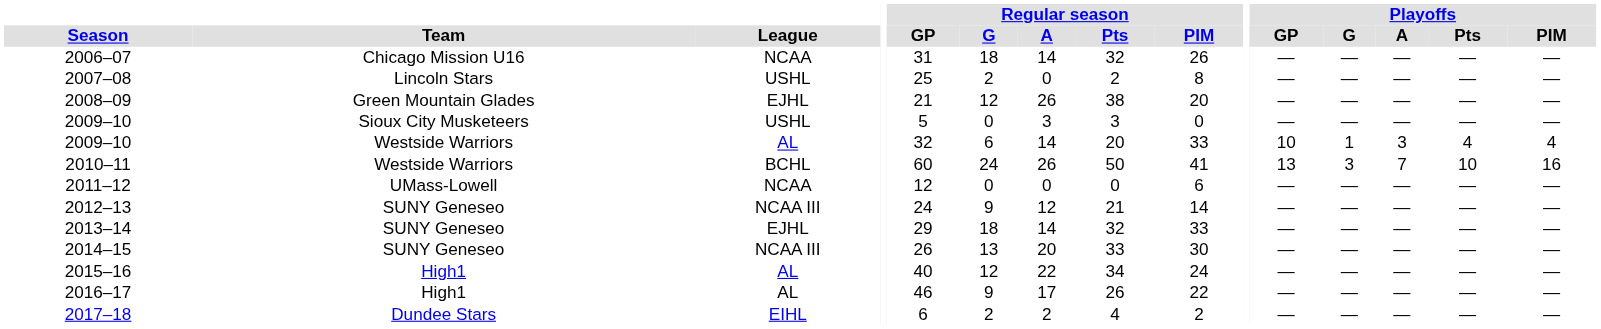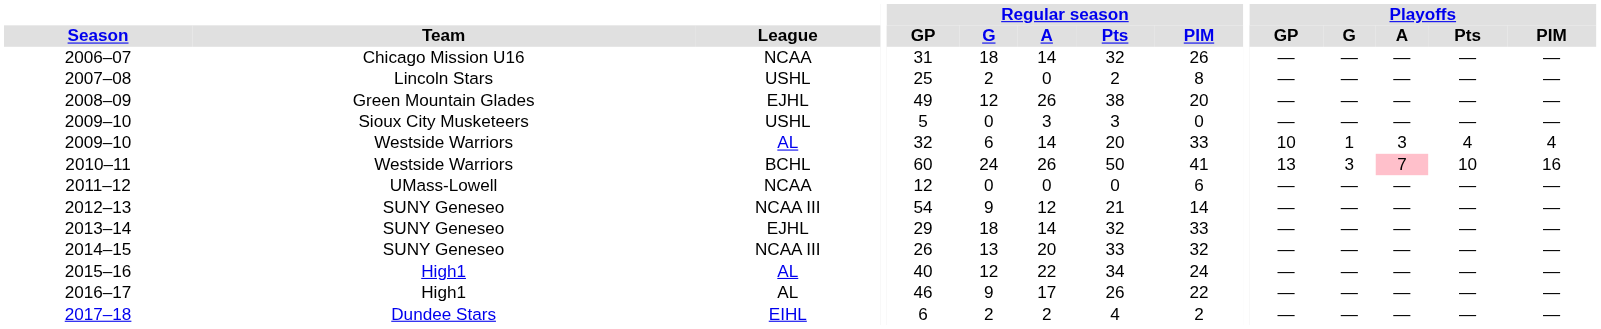 <table border="0" cellpadding="1" cellspacing="0" style="text-align:center; width:75%">
 <tr bgcolor="#e0e0e0">
 <th colspan="3" bgcolor="#ffffff"></th>
 <th rowspan="99" bgcolor="#ffffff"></th>
 <th colspan="5"><a href='#'>Regular season</a></th>
 <th rowspan="99" bgcolor="#ffffff"></th>
 <th colspan="5"><a href='#'>Playoffs</a></th>
 </tr>
 <tr bgcolor="#e0e0e0">
 <th><a href='#'>Season</a></th>
 <th>Team</th>
 <th>League</th>
 <th>GP</th>
 <th><a href='#'>G</a></th>
 <th><a href='#'>A</a></th>
 <th><a href='#'>Pts</a></th>
 <th><a href='#'>PIM</a></th>
 <th>GP</th>
 <th>G</th>
 <th>A</th>
 <th>Pts</th>
 <th>PIM</th>
 </tr>
 <tr ALIGN="center">
 <td>2006–07</td>
 <td>Chicago Mission U16</td>
 <td>NCAA</td>
 <td>31</td>
 <td>18</td>
 <td>14</td>
 <td>32</td>
 <td>26</td>
 <td>—</td>
 <td>—</td>
 <td>—</td>
 <td>—</td>
 <td>—</td>
 </tr>
 <tr ALIGN="center">
 <td>2007–08</td>
 <td>Lincoln Stars</td>
 <td>USHL</td>
 <td>25</td>
 <td>2</td>
 <td>0</td>
 <td>2</td>
 <td>8</td>
 <td>—</td>
 <td>—</td>
 <td>—</td>
 <td>—</td>
 <td>—</td>
 </tr>
 <tr ALIGN="center">
 <td>2008–09</td>
 <td>Green Mountain Glades</td>
 <td>EJHL</td>
-<td>21</td>
+<td>49</td>
 <td>12</td>
 <td>26</td>
 <td>38</td>
 <td>20</td>
 <td>—</td>
 <td>—</td>
 <td>—</td>
 <td>—</td>
 <td>—</td>
 </tr>
 <tr ALIGN="center">
 <td>2009–10</td>
 <td>Sioux City Musketeers</td>
 <td>USHL</td>
 <td>5</td>
 <td>0</td>
 <td>3</td>
 <td>3</td>
 <td>0</td>
 <td>—</td>
 <td>—</td>
 <td>—</td>
 <td>—</td>
 <td>—</td>
 </tr>
 <tr ALIGN="center">
 <td>2009–10</td>
 <td>Westside Warriors</td>
 <td><a href='#'>AL</a></td>
 <td>32</td>
 <td>6</td>
 <td>14</td>
 <td>20</td>
 <td>33</td>
 <td>10</td>
 <td>1</td>
 <td>3</td>
 <td>4</td>
 <td>4</td>
 </tr>
 <tr ALIGN="center">
 <td>2010–11</td>
 <td>Westside Warriors</td>
 <td>BCHL</td>
 <td>60</td>
 <td>24</td>
 <td>26</td>
 <td>50</td>
 <td>41</td>
 <td>13</td>
 <td>3</td>
-<td>7</td>
+<td style="background: pink;">7</td>
 <td>10</td>
 <td>16</td>
 </tr>
 <tr ALIGN="center">
 <td>2011–12</td>
 <td>UMass-Lowell</td>
 <td>NCAA</td>
 <td>12</td>
 <td>0</td>
 <td>0</td>
 <td>0</td>
 <td>6</td>
 <td>—</td>
 <td>—</td>
 <td>—</td>
 <td>—</td>
 <td>—</td>
 </tr>
 <tr ALIGN="center">
 <td>2012–13</td>
 <td>SUNY Geneseo</td>
 <td>NCAA III</td>
-<td>24</td>
+<td>54</td>
 <td>9</td>
 <td>12</td>
 <td>21</td>
 <td>14</td>
 <td>—</td>
 <td>—</td>
 <td>—</td>
 <td>—</td>
 <td>—</td>
 </tr>
 <tr ALIGN="center">
 <td>2013–14</td>
 <td>SUNY Geneseo</td>
 <td>EJHL</td>
 <td>29</td>
 <td>18</td>
 <td>14</td>
 <td>32</td>
 <td>33</td>
 <td>—</td>
 <td>—</td>
 <td>—</td>
 <td>—</td>
 <td>—</td>
 </tr>
 <tr ALIGN="center">
 <td>2014–15</td>
 <td>SUNY Geneseo</td>
 <td>NCAA III</td>
 <td>26</td>
 <td>13</td>
 <td>20</td>
 <td>33</td>
-<td>30</td>
+<td>32</td>
 <td>—</td>
 <td>—</td>
 <td>—</td>
 <td>—</td>
 <td>—</td>
 </tr>
 <tr ALIGN="center">
 <td>2015–16</td>
 <td><a href='#'>High1</a></td>
 <td><a href='#'>AL</a></td>
 <td>40</td>
 <td>12</td>
 <td>22</td>
 <td>34</td>
 <td>24</td>
 <td>—</td>
 <td>—</td>
 <td>—</td>
 <td>—</td>
 <td>—</td>
 </tr>
 <tr ALIGN="center">
 <td>2016–17</td>
 <td>High1</td>
 <td>AL</td>
 <td>46</td>
 <td>9</td>
 <td>17</td>
 <td>26</td>
 <td>22</td>
 <td>—</td>
 <td>—</td>
 <td>—</td>
 <td>—</td>
 <td>—</td>
 </tr>
 <tr ALIGN="center">
 <td><a href='#'>2017–18</a></td>
 <td><a href='#'>Dundee Stars</a></td>
 <td><a href='#'>EIHL</a></td>
 <td>6</td>
 <td>2</td>
 <td>2</td>
 <td>4</td>
 <td>2</td>
 <td>—</td>
 <td>—</td>
 <td>—</td>
 <td>—</td>
 <td>—</td>
 </tr>
 </table>
